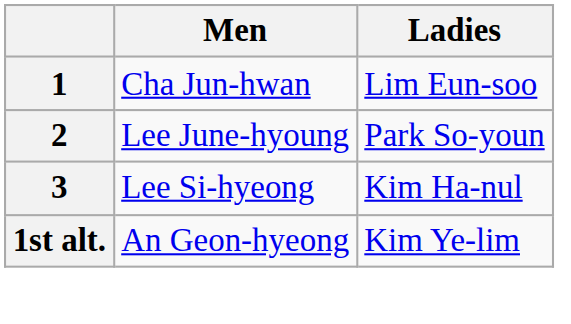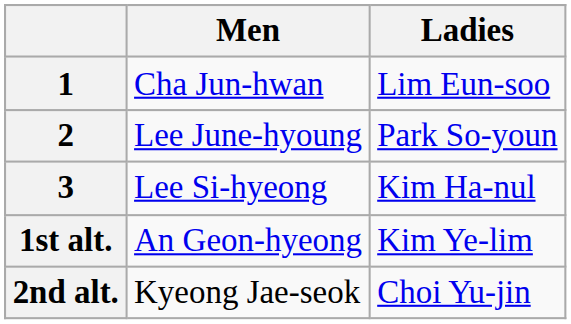 <table class="wikitable">
 <tr>
 <th></th>
 <th>Men</th>
 <th>Ladies</th>
 </tr>
 <tr>
 <th>1</th>
 <td><a href='#'>Cha Jun-hwan</a></td>
 <td><a href='#'>Lim Eun-soo</a></td>
 </tr>
 <tr>
 <th>2</th>
 <td><a href='#'>Lee June-hyoung</a></td>
 <td><a href='#'>Park So-youn</a></td>
 </tr>
 <tr>
 <th>3</th>
 <td><a href='#'>Lee Si-hyeong</a></td>
 <td><a href='#'>Kim Ha-nul</a></td>
 </tr>
 <tr>
 <th>1st alt.</th>
 <td><a href='#'>An Geon-hyeong</a></td>
 <td><a href='#'>Kim Ye-lim</a></td>
 </tr>
+<tr>
+<th>2nd alt.</th>
+<td>Kyeong Jae-seok</td>
+<td><a href='#'>Choi Yu-jin</a></td>
+</tr>
 </table>
